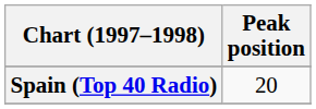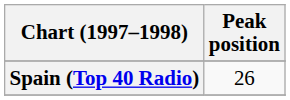 <table class="wikitable sortable plainrowheaders" style="text-align:center">
 <tr>
 <th scope="col">Chart (1997–1998)</th>
 <th scope="col">Peak<br>position</th>
 </tr>
 <tr>
 </tr>
 <tr>
 <th scope="row">Spain (<a href='#'>Top 40 Radio</a>)</th>
-<td>20</td>
+<td>26</td>
 </tr>
 <tr>
 </tr>
 <tr>
 </tr>
 <tr>
 </tr>
 </table>
